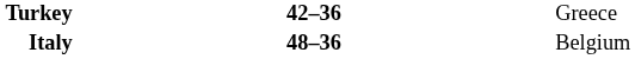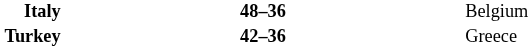 <table width=75% cellspacing=1>
 <tr>
 <th width=25%></th>
 <th width=25%></th>
 <th width=25%></th>
 </tr>
 <tr style=font-size:90%>
+<td align=right><strong>Italy</strong></td>
+<td align=center><strong>48–36</strong></td>
+<td>Belgium</td>
+</tr>
+<tr style=font-size:90%>
 <td align=right><strong>Turkey</strong></td>
 <td align=center><strong>42–36</strong></td>
 <td>Greece</td>
 </tr>
-<tr style=font-size:90%>
-<td align=right><strong>Italy</strong></td>
-<td align=center><strong>48–36</strong></td>
-<td>Belgium</td>
-</tr>
 </table>
